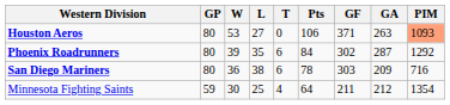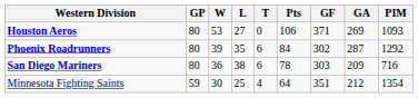 <table class="wikitable">
 <tr>
 <th bgcolor="#DDDDFF" width="40%">Western Division</th>
 <th bgcolor="#DDDDFF" width="5%">GP</th>
 <th bgcolor="#DDDDFF" width="5%">W</th>
 <th bgcolor="#DDDDFF" width="5%">L</th>
 <th bgcolor="#DDDDFF" width="5%">T</th>
 <th bgcolor="#DDDDFF" width="7.5%">Pts</th>
 <th bgcolor="#DDDDFF" width="7.5%">GF</th>
 <th bgcolor="#DDDDFF" width="7.5%">GA</th>
 <th bgcolor="#DDDDFF" width="7.5%">PIM</th>
 </tr>
 <tr>
 <td><strong><a href='#'>Houston Aeros</a></strong></td>
 <td>80</td>
 <td>53</td>
 <td>27</td>
 <td>0</td>
 <td>106</td>
 <td>371</td>
-<td>263</td>
-<td style="background: lightsalmon;">1093</td>
+<td>269</td>
+<td>1093</td>
 </tr>
 <tr>
 <td><strong><a href='#'>Phoenix Roadrunners</a></strong></td>
 <td>80</td>
 <td>39</td>
 <td>35</td>
 <td>6</td>
 <td>84</td>
 <td>302</td>
 <td>287</td>
 <td>1292</td>
 </tr>
 <tr>
 <td><strong><a href='#'>San Diego Mariners</a></strong></td>
 <td>80</td>
 <td>36</td>
 <td>38</td>
 <td>6</td>
 <td>78</td>
 <td>303</td>
 <td>209</td>
 <td>716</td>
 </tr>
 <tr>
 <td><a href='#'>Minnesota Fighting Saints</a></td>
 <td>59</td>
 <td>30</td>
 <td>25</td>
 <td>4</td>
 <td>64</td>
-<td>211</td>
+<td>351</td>
 <td>212</td>
 <td>1354</td>
 </tr>
 </table>
